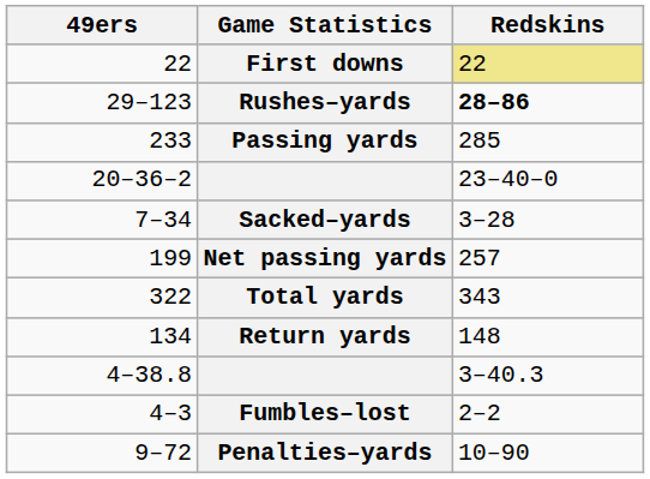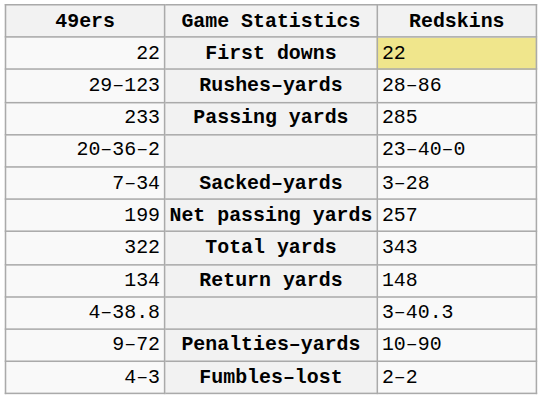 <table class="wikitable" style="margin: 1em auto 1em auto">
 <tr>
 <th style="width:30%;">49ers</th>
 <th style="width:40%;">Game Statistics</th>
 <th style="width:30%;">Redskins</th>
 </tr>
 <tr>
 <td style="text-align:right;">22</td>
 <th>First downs</th>
 <td style="background: khaki;">22</td>
 </tr>
 <tr>
 <td style="text-align:right;">29–123</td>
 <th>Rushes–yards</th>
-<td><strong>28–86</strong></td>
+<td>28–86</td>
 </tr>
 <tr>
 <td style="text-align:right;">233</td>
 <th>Passing yards</th>
 <td>285</td>
 </tr>
 <tr>
 <td style="text-align:right;">20–36–2</td>
 <th></th>
 <td>23–40–0</td>
 </tr>
 <tr>
 <td style="text-align:right;">7–34</td>
 <th>Sacked–yards</th>
 <td>3–28</td>
 </tr>
 <tr>
 <td style="text-align:right;">199</td>
 <th>Net passing yards</th>
 <td>257</td>
 </tr>
 <tr>
 <td style="text-align:right;">322</td>
 <th>Total yards</th>
 <td>343</td>
 </tr>
 <tr>
 <td style="text-align:right;">134</td>
 <th>Return yards</th>
 <td>148</td>
 </tr>
 <tr>
 <td style="text-align:right;">4–38.8</td>
 <th></th>
 <td>3–40.3</td>
 </tr>
 <tr>
+<td style="text-align:right;">9–72</td>
+<th>Penalties–yards</th>
+<td>10–90</td>
+</tr>
+<tr>
 <td style="text-align:right;">4–3</td>
 <th>Fumbles–lost</th>
 <td>2–2</td>
 </tr>
-<tr>
-<td style="text-align:right;">9–72</td>
-<th>Penalties–yards</th>
-<td>10–90</td>
-</tr>
 </table>
